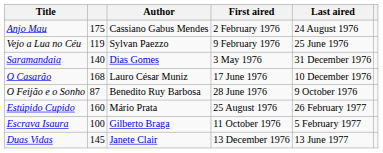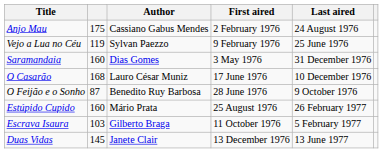 <table class="wikitable sortable">
 <tr>
 <th>Title</th>
 <th></th>
 <th>Author</th>
 <th>First aired</th>
 <th>Last aired</th>
 <th></th>
 </tr>
 <tr>
 <td><em><a href='#'>Anjo Mau</a></em></td>
 <td>175</td>
 <td>Cassiano Gabus Mendes</td>
 <td>2 February 1976</td>
 <td>24 August 1976</td>
 <td></td>
 </tr>
 <tr>
 <td><em>Vejo a Lua no Céu</em></td>
 <td>119</td>
 <td>Sylvan Paezzo</td>
 <td>9 February 1976</td>
 <td>25 June 1976</td>
 <td></td>
 </tr>
 <tr>
 <td><em><a href='#'>Saramandaia</a></em></td>
-<td>140</td>
+<td>160</td>
 <td><a href='#'>Dias Gomes</a></td>
 <td>3 May 1976</td>
 <td>31 December 1976</td>
 <td></td>
 </tr>
 <tr>
 <td><em><a href='#'>O Casarão</a></em></td>
 <td>168</td>
 <td>Lauro César Muniz</td>
 <td>17 June 1976</td>
 <td>10 December 1976</td>
 <td></td>
 </tr>
 <tr>
 <td><em>O Feijão e o Sonho</em></td>
 <td>87</td>
 <td>Benedito Ruy Barbosa</td>
 <td>28 June 1976</td>
 <td>9 October 1976</td>
 <td></td>
 </tr>
 <tr>
 <td><em><a href='#'>Estúpido Cupido</a></em></td>
 <td>160</td>
 <td>Mário Prata</td>
 <td>25 August 1976</td>
 <td>26 February 1977</td>
 <td></td>
 </tr>
 <tr>
 <td><em><a href='#'>Escrava Isaura</a></em></td>
-<td>100</td>
+<td>103</td>
 <td><a href='#'>Gilberto Braga</a></td>
 <td>11 October 1976</td>
 <td>5 February 1977</td>
 <td></td>
 </tr>
 <tr>
 <td><em><a href='#'>Duas Vidas</a></em></td>
 <td>145</td>
 <td><a href='#'>Janete Clair</a></td>
 <td>13 December 1976</td>
 <td>13 June 1977</td>
 <td></td>
 </tr>
 </table>
